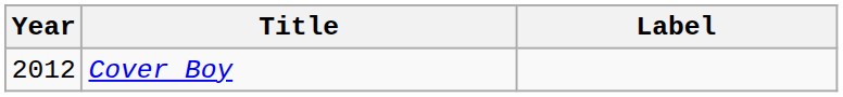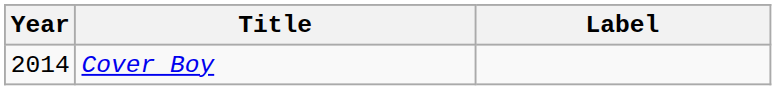 <table class="wikitable">
 <tr>
 <th>Year</th>
 <th>Title</th>
 <th>Label</th>
 </tr>
 <tr>
-<td>2012</td>
+<td>2014</td>
 <td width="205pt"><em><a href='#'>Cover Boy</a></em></td>
 <td width="150pt"></td>
 </tr>
 </table>
